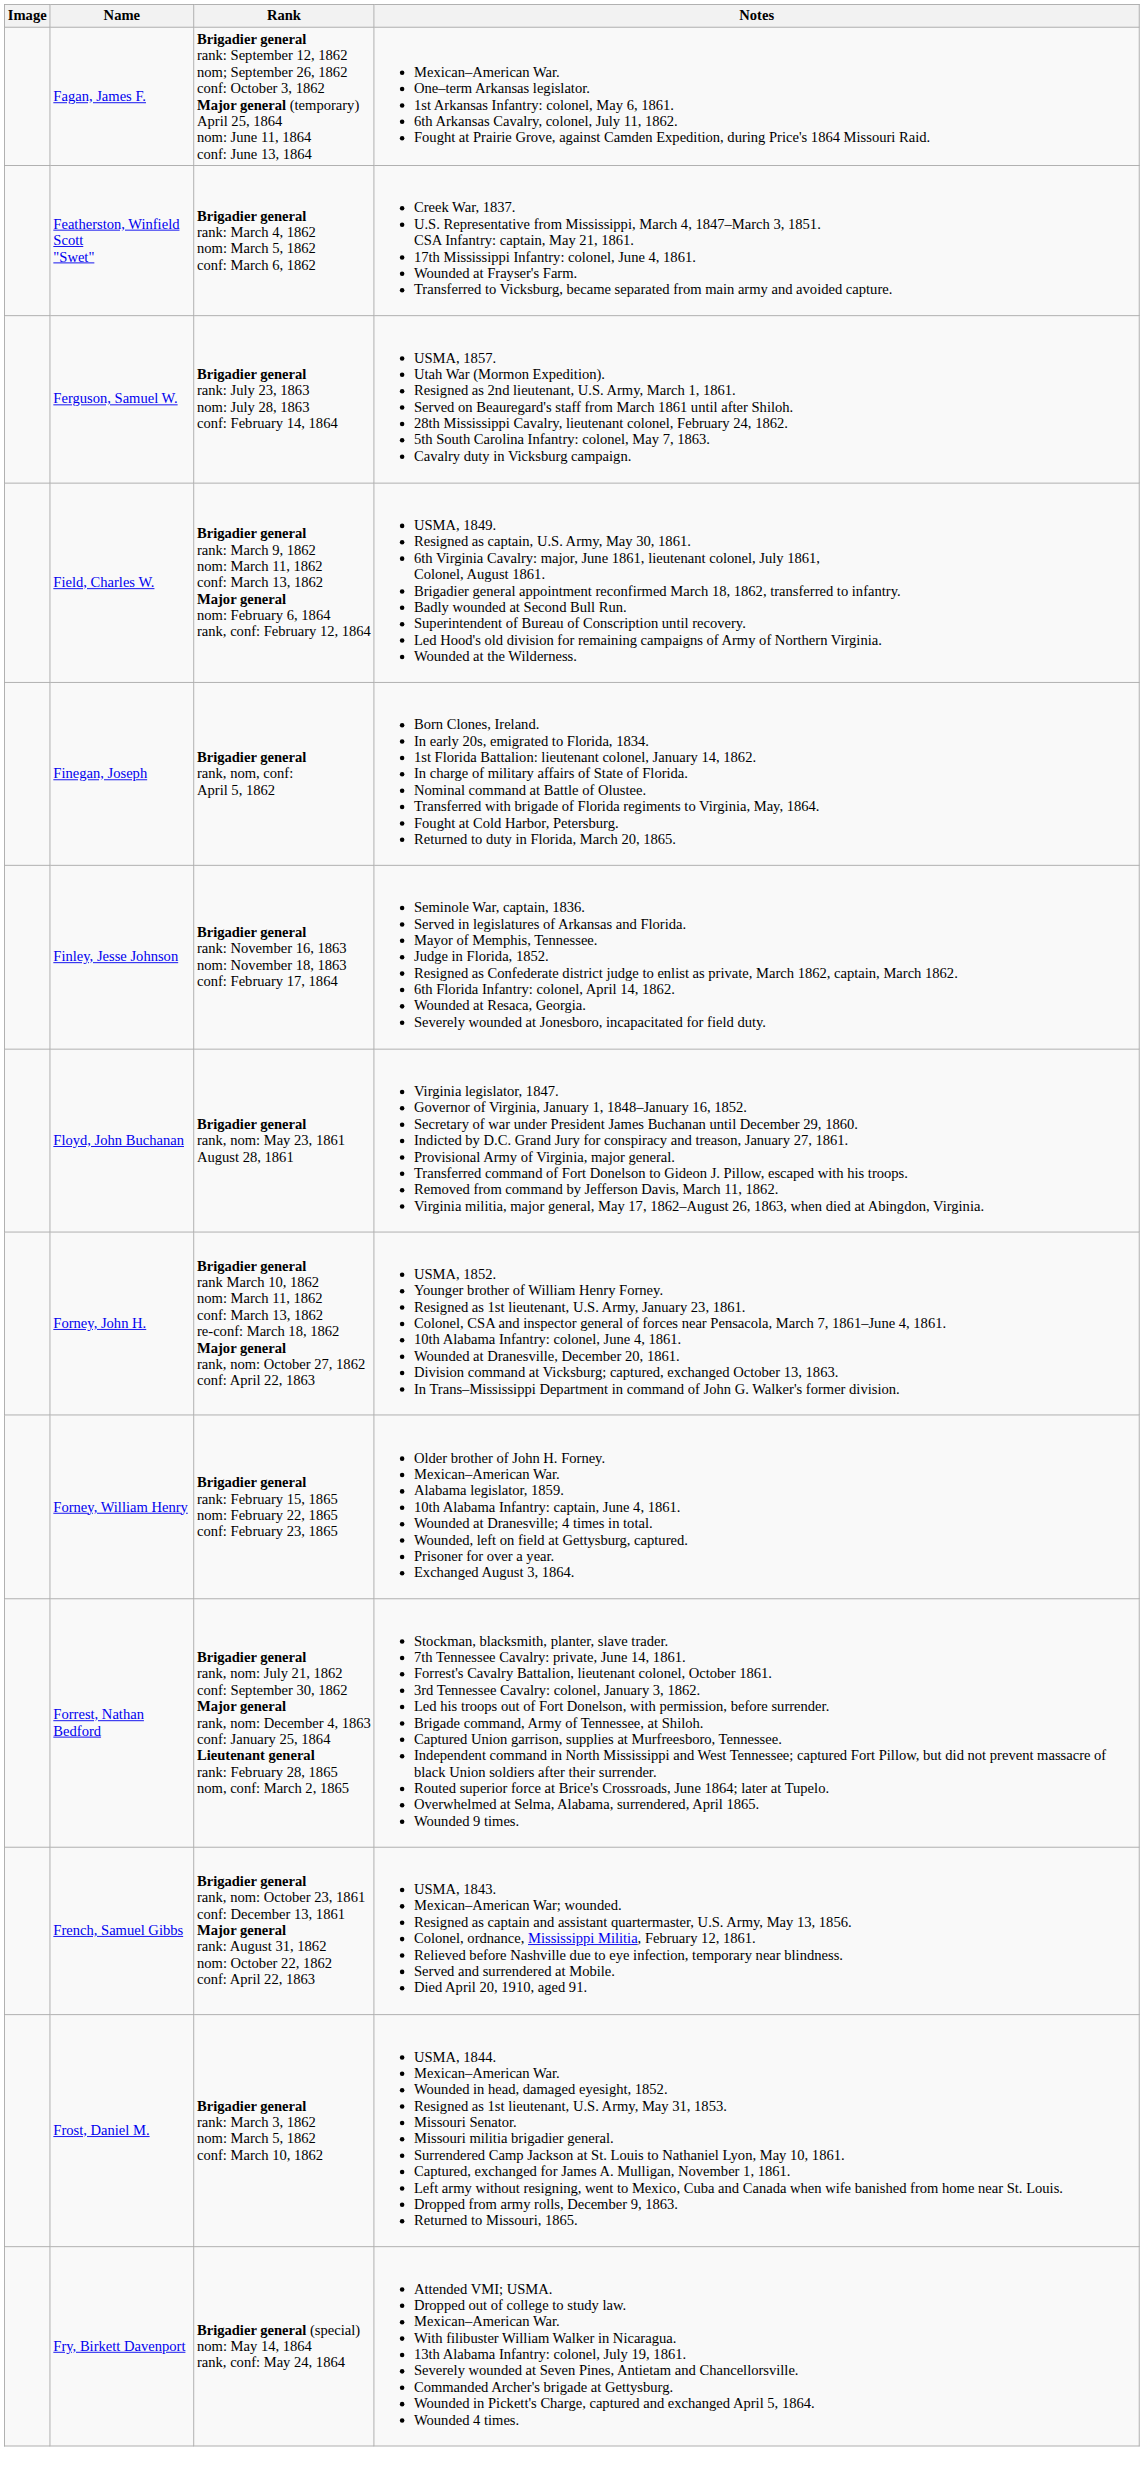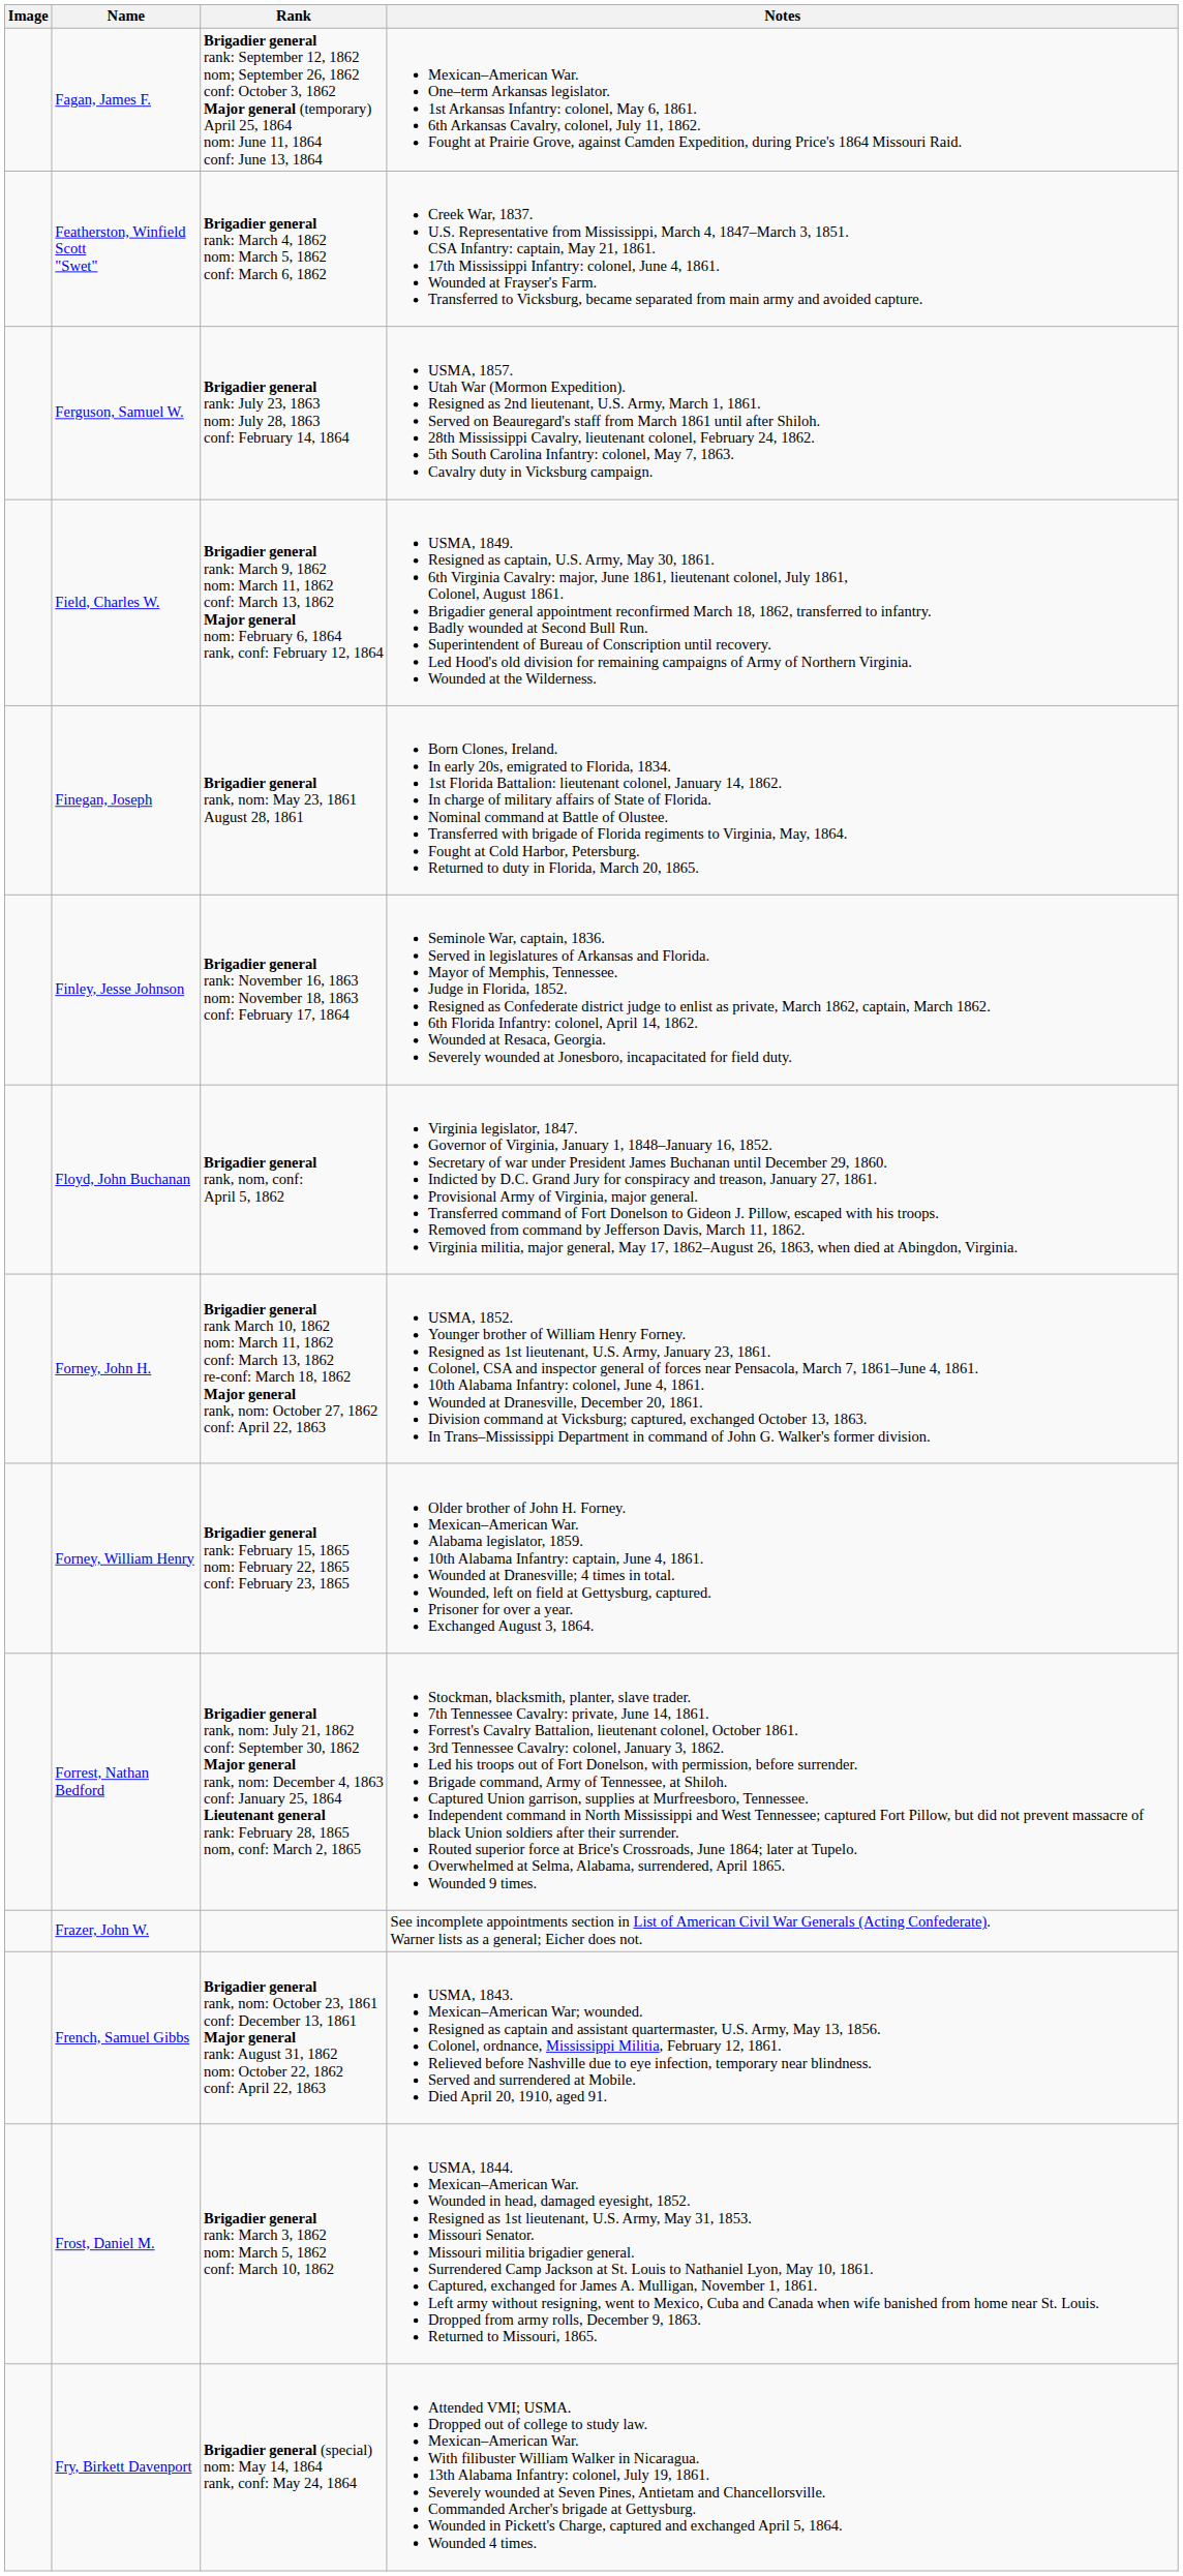 <table class="wikitable sortable">
 <tr>
 <th class="unsortable">Image</th>
 <th>Name</th>
 <th>Rank</th>
 <th class="unsortable">Notes</th>
 </tr>
 <tr>
 <td></td>
 <td><a href='#'>Fagan, James F.</a></td>
 <td style=white-space:nowrap><strong>Brigadier general</strong><br>rank: September 12, 1862<br>nom; September 26, 1862<br>conf: October 3, 1862<br><strong>Major general</strong> (temporary)<br>April 25, 1864<br>nom: June 11, 1864<br>conf: June 13, 1864</td>
 <td><br><ul><li>Mexican–American War.</li><li>One–term Arkansas legislator.</li><li>1st Arkansas Infantry: colonel, May 6, 1861.</li><li>6th Arkansas Cavalry, colonel, July 11, 1862.</li><li>Fought at Prairie Grove, against Camden Expedition, during Price's 1864 Missouri Raid.</li></ul></td>
 </tr>
 <tr>
 <td></td>
 <td><a href='#'>Featherston, Winfield Scott<br>"Swet"</a></td>
 <td style=white-space:nowrap><strong>Brigadier general</strong><br>rank: March 4, 1862<br>nom: March 5, 1862<br>conf: March 6, 1862</td>
 <td><br><ul><li>Creek War, 1837.</li><li>U.S. Representative from Mississippi, March 4, 1847–March 3, 1851.<br>CSA Infantry: captain, May 21, 1861.</li><li>17th Mississippi Infantry: colonel, June 4, 1861.</li><li>Wounded at Frayser's Farm.</li><li>Transferred to Vicksburg, became separated from main army and avoided capture.</li></ul></td>
 </tr>
 <tr>
 <td></td>
 <td><a href='#'>Ferguson, Samuel W.</a></td>
 <td><strong>Brigadier general</strong><br>rank: July 23, 1863<br>nom: July 28, 1863<br>conf: February 14, 1864</td>
 <td><br><ul><li>USMA, 1857.</li><li>Utah War (Mormon Expedition).</li><li>Resigned as 2nd lieutenant, U.S. Army, March 1, 1861.</li><li>Served on Beauregard's staff from March 1861 until after Shiloh.</li><li>28th Mississippi Cavalry, lieutenant colonel, February 24, 1862.</li><li>5th South Carolina Infantry: colonel, May 7, 1863.</li><li>Cavalry duty in Vicksburg campaign.</li></ul></td>
 </tr>
 <tr>
 <td></td>
 <td><a href='#'>Field, Charles W.</a></td>
 <td style=white-space:nowrap><strong>Brigadier general</strong><br>rank: March 9, 1862<br>nom: March 11, 1862<br>conf: March 13, 1862<br><strong>Major general</strong><br>nom: February 6, 1864<br> rank, conf: February 12, 1864</td>
 <td><br><ul><li>USMA, 1849.</li><li>Resigned as captain, U.S. Army, May 30, 1861.</li><li>6th Virginia Cavalry: major, June 1861, lieutenant colonel, July 1861,<br>Colonel, August 1861.</li><li>Brigadier general appointment reconfirmed March 18, 1862, transferred to infantry.</li><li>Badly wounded at Second Bull Run.</li><li>Superintendent of Bureau of Conscription until recovery.</li><li>Led Hood's old division for remaining campaigns of Army of Northern Virginia.</li><li>Wounded at the Wilderness.</li></ul></td>
 </tr>
 <tr>
 <td></td>
 <td><a href='#'>Finegan, Joseph</a></td>
-<td><strong>Brigadier general</strong><br>rank, nom, conf:<br>April 5, 1862</td>
+<td><strong>Brigadier general</strong><br>rank, nom: May 23, 1861<br>August 28, 1861</td>
 <td><br><ul><li>Born Clones, Ireland.</li><li>In early 20s, emigrated to Florida, 1834.</li><li>1st Florida Battalion: lieutenant colonel, January 14, 1862.</li><li>In charge of military affairs of State of Florida.</li><li>Nominal command at Battle of Olustee.</li><li>Transferred with brigade of Florida regiments to Virginia, May, 1864.</li><li>Fought at Cold Harbor, Petersburg.</li><li>Returned to duty in Florida, March 20, 1865.</li></ul></td>
 </tr>
 <tr>
 <td></td>
 <td><a href='#'>Finley, Jesse Johnson</a></td>
 <td><strong>Brigadier general</strong><br>rank: November 16, 1863<br>nom: November 18, 1863<br>conf: February 17, 1864</td>
 <td><br><ul><li>Seminole War, captain, 1836.</li><li>Served in legislatures of Arkansas and Florida.</li><li>Mayor of Memphis, Tennessee.</li><li>Judge in Florida, 1852.</li><li>Resigned as Confederate district judge to enlist as private, March 1862, captain, March 1862.</li><li>6th Florida Infantry: colonel, April 14, 1862.</li><li>Wounded at Resaca, Georgia.</li><li>Severely wounded at Jonesboro, incapacitated for field duty.</li></ul></td>
 </tr>
 <tr>
 <td></td>
 <td><a href='#'>Floyd, John Buchanan</a></td>
-<td><strong>Brigadier general</strong><br>rank, nom: May 23, 1861<br>August 28, 1861</td>
+<td><strong>Brigadier general</strong><br>rank, nom, conf:<br>April 5, 1862</td>
 <td><br><ul><li>Virginia legislator, 1847.</li><li>Governor of Virginia, January 1, 1848–January 16, 1852.</li><li>Secretary of war under President James Buchanan until December 29, 1860.</li><li>Indicted by D.C. Grand Jury for conspiracy and treason, January 27, 1861.</li><li>Provisional Army of Virginia, major general.</li><li>Transferred command of Fort Donelson to Gideon J. Pillow, escaped with his troops.</li><li>Removed from command by Jefferson Davis, March 11, 1862.</li><li>Virginia militia, major general, May 17, 1862–August 26, 1863, when died at Abingdon, Virginia.</li></ul></td>
 </tr>
 <tr>
 <td></td>
 <td><a href='#'>Forney, John H.</a></td>
 <td style=white-space:nowrap><strong>Brigadier general</strong><br>rank March 10, 1862<br>nom: March 11, 1862<br>conf: March 13, 1862<br>re-conf: March 18, 1862<br><strong>Major general</strong><br>rank, nom: October 27, 1862<br>conf: April 22, 1863</td>
 <td><br><ul><li>USMA, 1852.</li><li>Younger brother of William Henry Forney.</li><li>Resigned as 1st lieutenant, U.S. Army, January 23, 1861.</li><li>Colonel, CSA and inspector general of forces near Pensacola, March 7, 1861–June 4, 1861.</li><li>10th Alabama Infantry: colonel, June 4, 1861.</li><li>Wounded at Dranesville, December 20, 1861.</li><li>Division command at Vicksburg; captured, exchanged October 13, 1863.</li><li>In Trans–Mississippi Department in command of John G. Walker's former division.</li></ul></td>
 </tr>
 <tr>
 <td></td>
 <td><a href='#'>Forney, William Henry</a></td>
 <td><strong>Brigadier general</strong><br>rank: February 15, 1865<br>nom: February 22, 1865<br>conf: February 23, 1865</td>
 <td><br><ul><li>Older brother of John H. Forney.</li><li>Mexican–American War.</li><li>Alabama legislator, 1859.</li><li>10th Alabama Infantry: captain, June 4, 1861.</li><li>Wounded at Dranesville; 4 times in total.</li><li>Wounded, left on field at Gettysburg, captured.</li><li>Prisoner for over a year.</li><li>Exchanged August 3, 1864.</li></ul></td>
 </tr>
 <tr>
 <td></td>
 <td><a href='#'>Forrest, Nathan Bedford</a></td>
 <td style=white-space:nowrap><strong>Brigadier general</strong><br>rank, nom: July 21, 1862<br>conf: September 30, 1862<br><strong>Major general</strong><br>rank, nom: December 4, 1863<br>conf: January 25, 1864<br><strong>Lieutenant general</strong><br>rank: February 28, 1865<br>nom, conf: March 2, 1865</td>
 <td><br><ul><li>Stockman, blacksmith, planter, slave trader.</li><li>7th Tennessee Cavalry: private, June 14, 1861.</li><li>Forrest's Cavalry Battalion, lieutenant colonel, October 1861.</li><li>3rd Tennessee Cavalry: colonel, January 3, 1862.</li><li>Led his troops out of Fort Donelson, with permission, before surrender.</li><li>Brigade command, Army of Tennessee, at Shiloh.</li><li>Captured Union garrison, supplies at Murfreesboro, Tennessee.</li><li>Independent command in North Mississippi and West Tennessee; captured Fort Pillow, but did not prevent massacre of black Union soldiers after their surrender.</li><li>Routed superior force at Brice's Crossroads, June 1864; later at Tupelo.</li><li>Overwhelmed at Selma, Alabama, surrendered, April 1865.</li><li>Wounded 9 times.</li></ul></td>
 </tr>
 <tr>
 <td></td>
+<td><a href='#'>Frazer, John W.</a></td>
+<td></td>
+<td>See incomplete appointments section in <a href='#'>List of American Civil War Generals (Acting Confederate)</a>.<br>Warner lists as a general; Eicher does not.</td>
+</tr>
+<tr>
+<td></td>
 <td><a href='#'>French, Samuel Gibbs</a></td>
 <td style=white-space:nowrap><strong>Brigadier general</strong><br>rank, nom: October 23, 1861<br>conf: December 13, 1861<br><strong>Major general</strong><br>rank: August 31, 1862<br>nom: October 22, 1862<br>conf: April 22, 1863</td>
 <td><br><ul><li>USMA, 1843.</li><li>Mexican–American War; wounded.</li><li>Resigned as captain and assistant quartermaster, U.S. Army, May 13, 1856.</li><li>Colonel, ordnance, <a href='#'>Mississippi Militia</a>, February 12, 1861.</li><li>Relieved before Nashville due to eye infection, temporary near blindness.</li><li>Served and surrendered at Mobile.</li><li>Died April 20, 1910, aged 91.</li></ul></td>
 </tr>
 <tr>
 <td></td>
 <td><a href='#'>Frost, Daniel M.</a></td>
 <td><strong>Brigadier general</strong><br>rank: March 3, 1862<br>nom: March 5, 1862<br>conf: March 10, 1862</td>
 <td><br><ul><li>USMA, 1844.</li><li>Mexican–American War.</li><li>Wounded in head, damaged eyesight, 1852.</li><li>Resigned as 1st lieutenant, U.S. Army, May 31, 1853.</li><li>Missouri Senator.</li><li>Missouri militia brigadier general.</li><li>Surrendered Camp Jackson at St. Louis to Nathaniel Lyon, May 10, 1861.</li><li>Captured, exchanged for James A. Mulligan, November 1, 1861.</li><li>Left army without resigning, went to Mexico, Cuba and Canada when wife banished from home near St. Louis.</li><li>Dropped from army rolls, December 9, 1863.</li><li>Returned to Missouri, 1865.</li></ul></td>
 </tr>
 <tr>
 <td></td>
 <td><a href='#'>Fry, Birkett Davenport</a></td>
 <td><strong>Brigadier general</strong> (special)<br>nom: May 14, 1864<br>rank, conf: May 24, 1864</td>
 <td><br><ul><li>Attended VMI; USMA.</li><li>Dropped out of college to study law.</li><li>Mexican–American War.</li><li>With filibuster William Walker in Nicaragua.</li><li>13th Alabama Infantry: colonel, July 19, 1861.</li><li>Severely wounded at Seven Pines, Antietam and Chancellorsville.</li><li>Commanded Archer's brigade at Gettysburg.</li><li>Wounded in Pickett's Charge, captured and exchanged April 5, 1864.</li><li>Wounded 4 times.</li></ul></td>
 </tr>
 </table>
